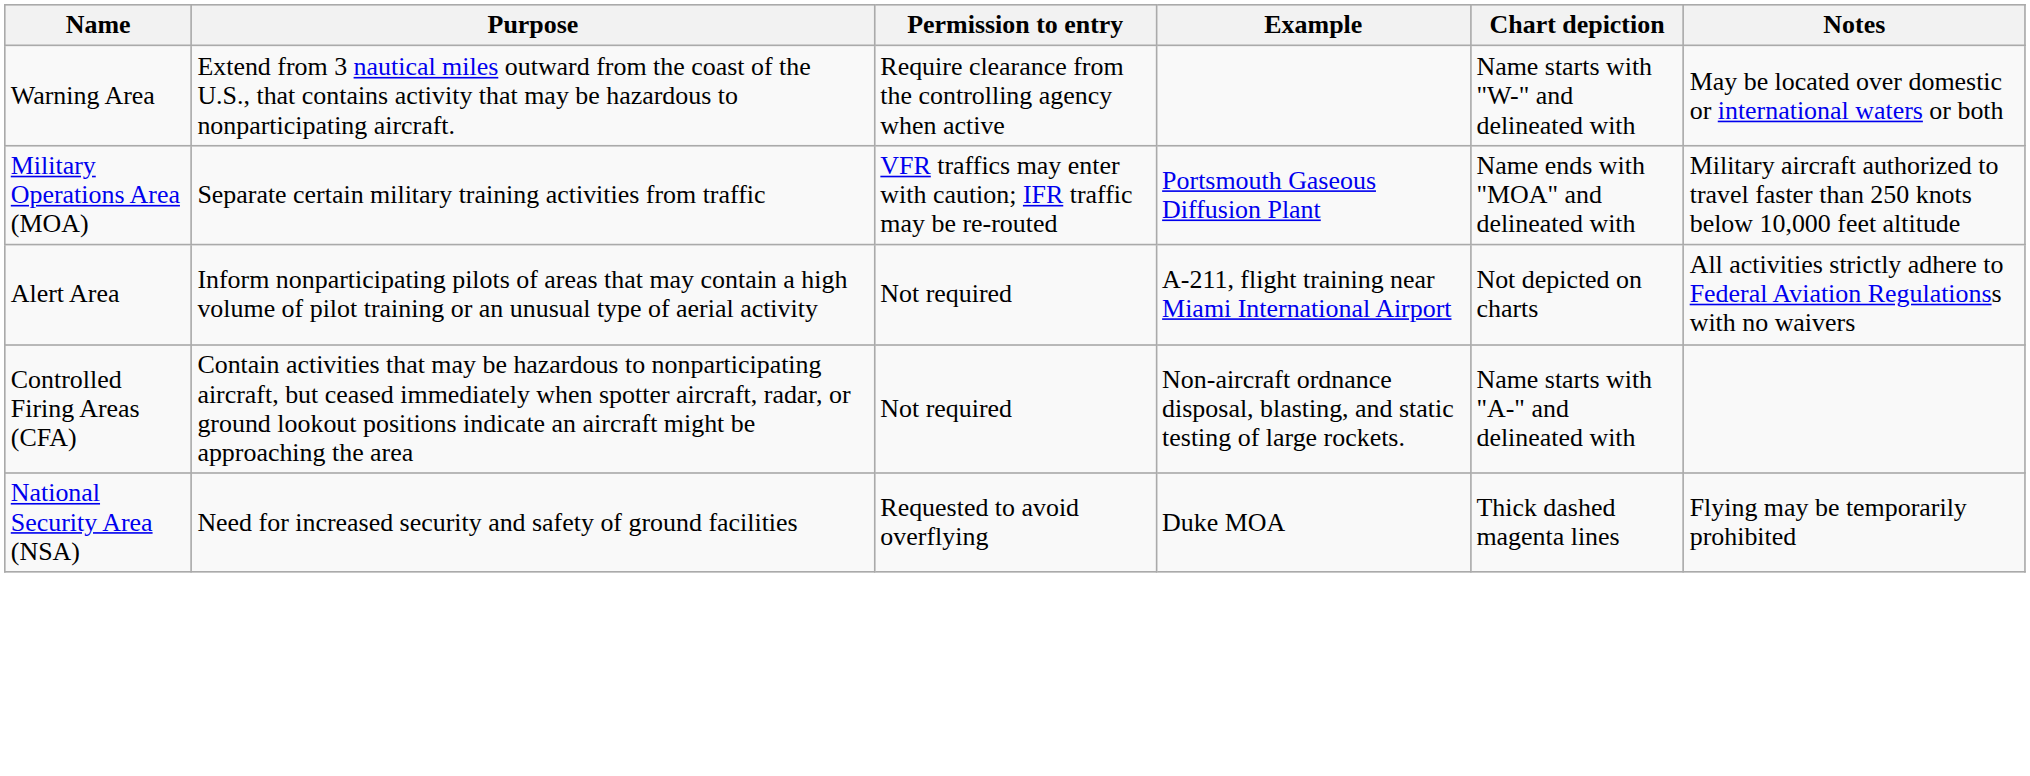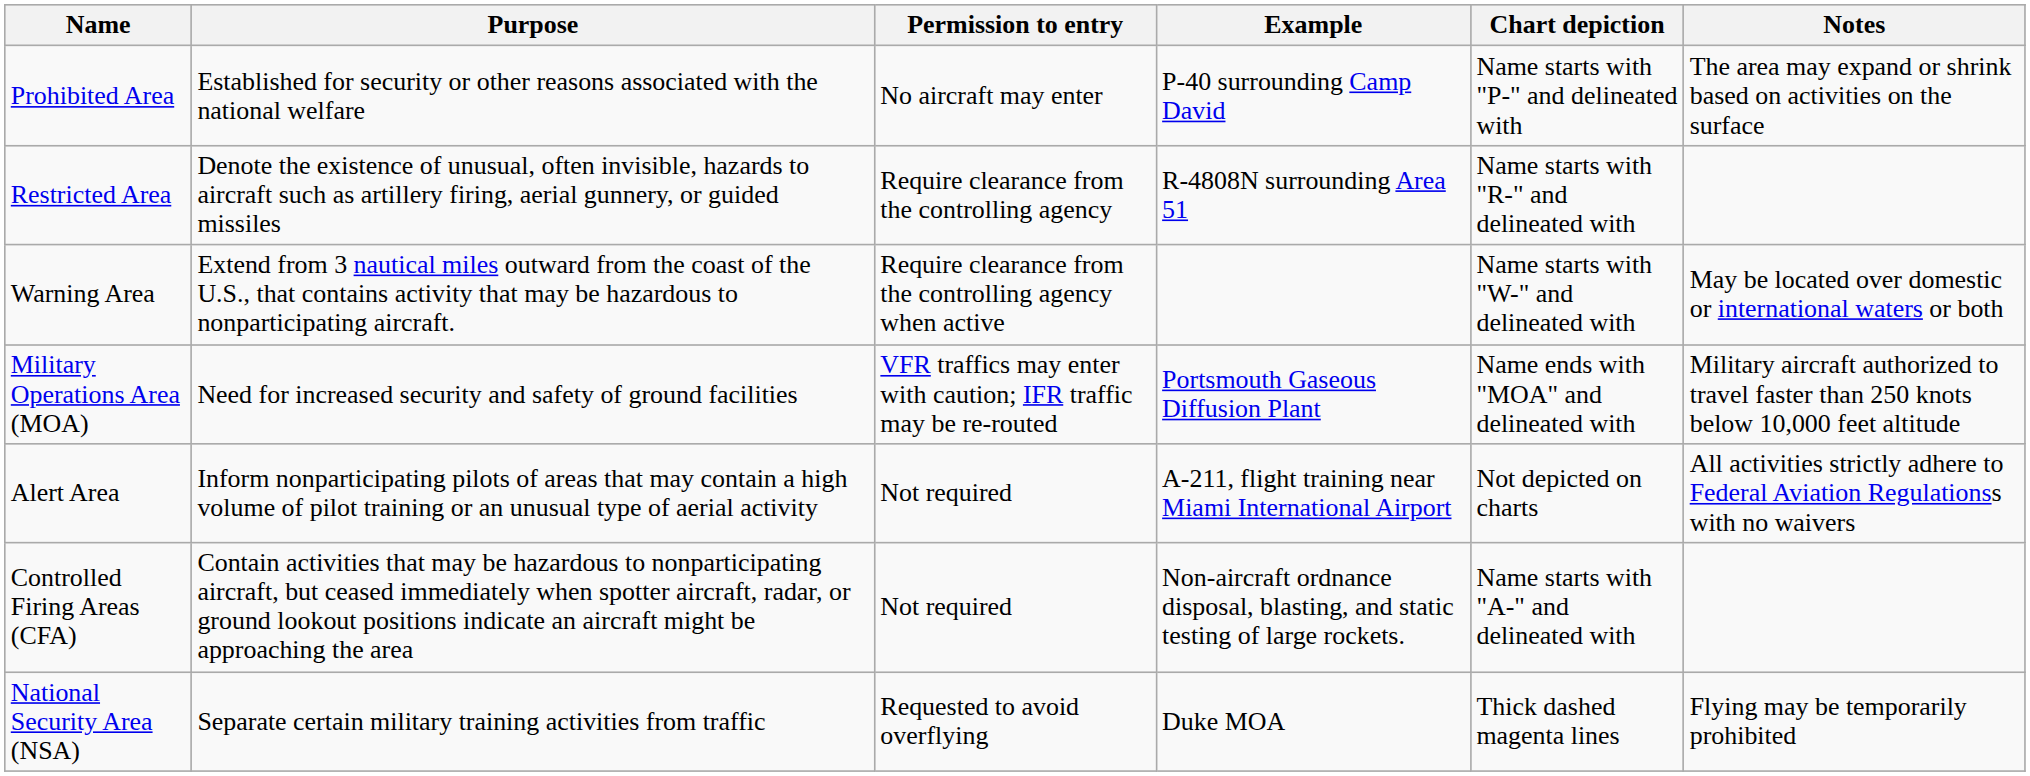 <table class="wikitable">
 <tr>
 <th>Name</th>
 <th>Purpose</th>
 <th>Permission to entry</th>
 <th>Example</th>
 <th>Chart depiction</th>
 <th>Notes</th>
+</tr>
+<tr>
+<td><a href='#'>Prohibited Area</a></td>
+<td>Established for security or other reasons associated with the national welfare</td>
+<td>No aircraft may enter</td>
+<td>P-40 surrounding <a href='#'>Camp David</a></td>
+<td>Name starts with "P-" and delineated with </td>
+<td>The area may expand or shrink based on activities on the surface</td>
+</tr>
+<tr>
+<td><a href='#'>Restricted Area</a></td>
+<td>Denote the existence of unusual, often invisible, hazards to aircraft such as artillery firing, aerial gunnery, or guided missiles</td>
+<td>Require clearance from the controlling agency</td>
+<td>R-4808N surrounding <a href='#'>Area 51</a></td>
+<td>Name starts with "R-" and delineated with </td>
+<td></td>
 </tr>
 <tr>
 <td>Warning Area</td>
 <td>Extend from 3 <a href='#'>nautical miles</a> outward from the coast of the U.S., that contains activity that may be hazardous to nonparticipating aircraft.</td>
 <td>Require clearance from the controlling agency when active</td>
 <td></td>
 <td>Name starts with "W-" and delineated with </td>
 <td>May be located over domestic or <a href='#'>international waters</a> or both</td>
 </tr>
 <tr>
 <td><a href='#'>Military Operations Area</a> (MOA)</td>
-<td>Separate certain military training activities from  traffic</td>
+<td>Need for increased security and safety of ground facilities</td>
 <td><a href='#'>VFR</a> traffics may enter with caution; <a href='#'>IFR</a> traffic may be re-routed</td>
 <td><a href='#'>Portsmouth Gaseous Diffusion Plant</a></td>
 <td>Name ends with "MOA" and delineated with </td>
 <td>Military aircraft authorized to travel faster than 250 knots below 10,000 feet altitude</td>
 </tr>
 <tr>
 <td>Alert Area</td>
 <td>Inform nonparticipating pilots of areas that may contain a high volume of pilot training or an unusual type of aerial activity</td>
 <td>Not required</td>
 <td>A-211, flight training near <a href='#'>Miami International Airport</a></td>
 <td>Not depicted on charts</td>
 <td>All activities strictly adhere to <a href='#'>Federal Aviation Regulations</a>s with no waivers</td>
 </tr>
 <tr>
 <td>Controlled Firing Areas (CFA)</td>
 <td>Contain activities that may be hazardous to nonparticipating aircraft, but ceased  immediately when spotter aircraft, radar, or ground lookout positions indicate an aircraft might be approaching the area</td>
 <td>Not required</td>
 <td>Non-aircraft ordnance disposal, blasting, and static testing of large rockets.</td>
 <td>Name starts with "A-" and delineated with </td>
 <td></td>
 </tr>
 <tr>
 <td><a href='#'>National Security Area</a> (NSA)</td>
-<td>Need for increased security and safety of ground facilities</td>
+<td>Separate certain military training activities from  traffic</td>
 <td>Requested to avoid overflying</td>
 <td>Duke MOA</td>
 <td>Thick dashed magenta lines</td>
 <td>Flying may be temporarily prohibited</td>
 </tr>
 </table>
